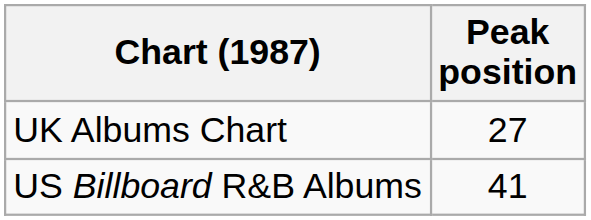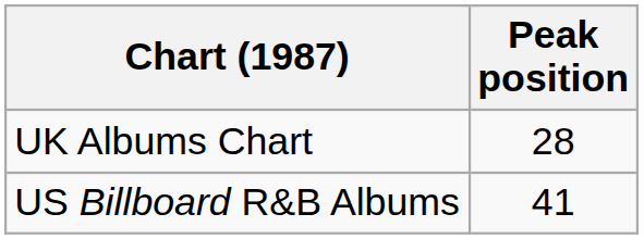 <table class="wikitable sortable">
 <tr>
 <th>Chart (1987)</th>
 <th>Peak<br>position</th>
 </tr>
 <tr>
 <td>UK Albums Chart</td>
-<td style="text-align:center;">27</td>
+<td style="text-align:center;">28</td>
 </tr>
 <tr>
 <td>US <em>Billboard</em> R&B Albums</td>
 <td style="text-align:center;">41</td>
 </tr>
 </table>
